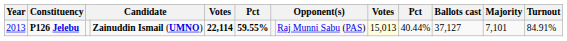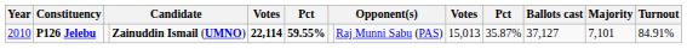 <table class="wikitable" style="margin:0.5em ; font-size:95%">
 <tr>
 <th>Year</th>
 <th>Constituency</th>
 <th colspan=2>Candidate</th>
 <th>Votes</th>
 <th>Pct</th>
 <th colspan=2>Opponent(s)</th>
 <th>Votes</th>
 <th>Pct</th>
 <th>Ballots cast</th>
 <th>Majority</th>
 <th>Turnout</th>
 </tr>
 <tr>
-<td><a href='#'>2013</a></td>
+<td><a href='#'>2010</a></td>
 <td><strong>P126 <a href='#'>Jelebu</a></strong></td>
 <td></td>
 <td><strong>Zainuddin Ismail</strong> (<a href='#'><strong>UMNO</strong></a>)</td>
 <td align=right><strong>22,114</strong></td>
 <td><strong>59.55%</strong></td>
 <td></td>
 <td><a href='#'>Raj Munni Sabu</a> (<a href='#'>PAS</a>)</td>
-<td align=right style="background: lightyellow;">15,013</td>
-<td>40.44%</td>
+<td align=right>15,013</td>
+<td>35.87%</td>
 <td>37,127</td>
 <td>7,101</td>
 <td>84.91%</td>
 </tr>
 </table>
